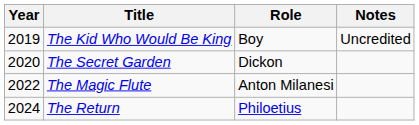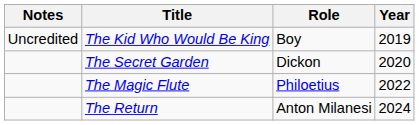 <table class="wikitable">
 <tr>
-<th>Year</th>
+<th>Notes</th>
 <th>Title</th>
 <th>Role</th>
-<th>Notes</th>
+<th>Year</th>
 </tr>
 <tr>
-<td>2019</td>
+<td>Uncredited</td>
 <td><em><a href='#'>The Kid Who Would Be King</a></em></td>
 <td>Boy</td>
-<td>Uncredited</td>
+<td>2019</td>
 </tr>
 <tr>
-<td>2020</td>
+<td></td>
 <td><em><a href='#'>The Secret Garden</a></em></td>
 <td>Dickon</td>
-<td></td>
+<td>2020</td>
 </tr>
 <tr>
+<td></td>
+<td><em><a href='#'>The Magic Flute</a></em></td>
+<td><a href='#'>Philoetius</a></td>
 <td>2022</td>
-<td><em><a href='#'>The Magic Flute</a></em></td>
-<td>Anton Milanesi</td>
-<td></td>
 </tr>
 <tr>
+<td></td>
+<td><em><a href='#'>The Return</a></em></td>
+<td>Anton Milanesi</td>
 <td>2024</td>
-<td><em><a href='#'>The Return</a></em></td>
-<td><a href='#'>Philoetius</a></td>
-<td></td>
 </tr>
 </table>
